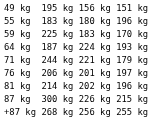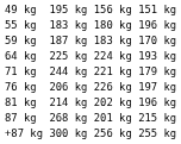 <table>
 <tr>
 <td>49 kg</td>
 <td></td>
 <td>195 kg</td>
 <td></td>
 <td>156 kg</td>
 <td></td>
 <td>151 kg</td>
 </tr>
 <tr>
 <td>55 kg</td>
 <td></td>
 <td>183 kg</td>
 <td></td>
 <td>180 kg</td>
 <td></td>
 <td>196 kg</td>
 </tr>
 <tr>
 <td>59 kg</td>
 <td></td>
-<td>225 kg</td>
+<td>187 kg</td>
 <td></td>
 <td>183 kg</td>
 <td></td>
 <td>170 kg</td>
 </tr>
 <tr>
 <td>64 kg</td>
 <td></td>
-<td>187 kg</td>
+<td>225 kg</td>
 <td></td>
 <td>224 kg</td>
 <td></td>
 <td>193 kg</td>
 </tr>
 <tr>
 <td>71 kg</td>
 <td></td>
 <td>244 kg</td>
 <td></td>
 <td>221 kg</td>
 <td></td>
 <td>179 kg</td>
 </tr>
 <tr>
 <td>76 kg</td>
 <td></td>
 <td>206 kg</td>
 <td></td>
-<td>201 kg</td>
+<td>226 kg</td>
 <td></td>
 <td>197 kg</td>
 </tr>
 <tr>
 <td>81 kg</td>
 <td></td>
 <td>214 kg</td>
 <td></td>
 <td>202 kg</td>
 <td></td>
 <td>196 kg</td>
 </tr>
 <tr>
 <td>87 kg</td>
 <td></td>
-<td>300 kg</td>
+<td>268 kg</td>
 <td></td>
-<td>226 kg</td>
+<td>201 kg</td>
 <td></td>
 <td>215 kg</td>
 </tr>
 <tr>
 <td>+87 kg</td>
 <td></td>
-<td>268 kg</td>
+<td>300 kg</td>
 <td></td>
 <td>256 kg</td>
 <td></td>
 <td>255 kg</td>
 </tr>
 </table>
